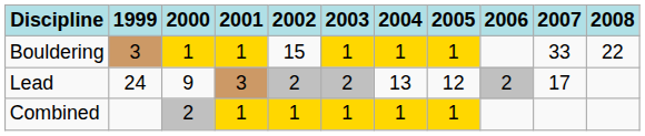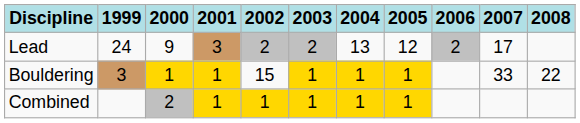 <table class="wikitable" style="text-align: center;">
 <tr>
 <th style="background: #b0e0e6;">Discipline</th>
 <th style="background: #b0e0e6;">1999</th>
 <th style="background: #b0e0e6;">2000</th>
 <th style="background: #b0e0e6;">2001</th>
 <th style="background: #b0e0e6;">2002</th>
 <th style="background: #b0e0e6;">2003</th>
 <th style="background: #b0e0e6;">2004</th>
 <th style="background: #b0e0e6;">2005</th>
 <th style="background: #b0e0e6;">2006</th>
 <th style="background: #b0e0e6;">2007</th>
 <th style="background: #b0e0e6;">2008</th>
 </tr>
 <tr>
+<td align="left">Lead</td>
+<td>24</td>
+<td>9</td>
+<td style="background: #cc9966;">3</td>
+<td style="background: silver;">2</td>
+<td style="background: silver;">2</td>
+<td>13</td>
+<td>12</td>
+<td style="background: silver;">2</td>
+<td>17</td>
+<td></td>
+</tr>
+<tr>
 <td align="left">Bouldering</td>
 <td style="background: #cc9966">3</td>
 <td style="background: gold">1</td>
 <td style="background: gold">1</td>
 <td>15</td>
 <td style="background: gold">1</td>
 <td style="background: gold">1</td>
 <td style="background: gold">1</td>
 <td></td>
 <td>33</td>
 <td>22</td>
-</tr>
-<tr>
-<td align="left">Lead</td>
-<td>24</td>
-<td>9</td>
-<td style="background: #cc9966;">3</td>
-<td style="background: silver;">2</td>
-<td style="background: silver;">2</td>
-<td>13</td>
-<td>12</td>
-<td style="background: silver;">2</td>
-<td>17</td>
-<td></td>
 </tr>
 <tr>
 <td align="left">Combined</td>
 <td></td>
 <td style="background: silver;">2</td>
 <td style="background: gold">1</td>
 <td style="background: gold">1</td>
 <td style="background: gold">1</td>
 <td style="background: gold">1</td>
 <td style="background: gold">1</td>
 <td></td>
 <td></td>
 <td></td>
 </tr>
 </table>
